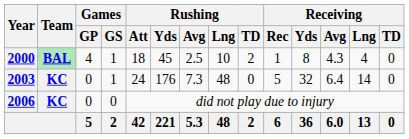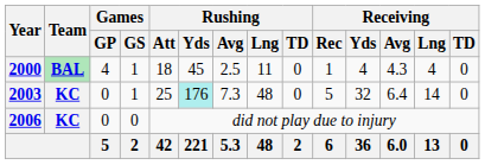 <table class="wikitable" style="text-align:center;">
 <tr>
 <th rowspan="2">Year</th>
 <th rowspan="2">Team</th>
 <th colspan="2">Games</th>
 <th colspan="5">Rushing</th>
 <th colspan="5">Receiving</th>
 </tr>
 <tr>
 <th>GP</th>
 <th>GS</th>
 <th>Att</th>
 <th>Yds</th>
 <th>Avg</th>
 <th>Lng</th>
 <th>TD</th>
 <th>Rec</th>
 <th>Yds</th>
 <th>Avg</th>
 <th>Lng</th>
 <th>TD</th>
 </tr>
 <tr>
 <th><a href='#'>2000</a></th>
 <th style="background:#afe6ba;"><a href='#'>BAL</a></th>
 <td>4</td>
 <td>1</td>
 <td>18</td>
 <td>45</td>
 <td>2.5</td>
-<td>10</td>
-<td>2</td>
+<td>11</td>
+<td>0</td>
 <td>1</td>
-<td>8</td>
+<td>4</td>
 <td>4.3</td>
 <td>4</td>
 <td>0</td>
 </tr>
 <tr>
 <th><a href='#'>2003</a></th>
 <th><a href='#'>KC</a></th>
 <td>0</td>
 <td>1</td>
-<td>24</td>
-<td>176</td>
+<td>25</td>
+<td style="background: paleturquoise;">176</td>
 <td>7.3</td>
 <td>48</td>
 <td>0</td>
 <td>5</td>
 <td>32</td>
 <td>6.4</td>
 <td>14</td>
 <td>0</td>
 </tr>
 <tr>
 <th><a href='#'>2006</a></th>
 <th><a href='#'>KC</a></th>
 <td>0</td>
 <td>0</td>
 <td colspan="10"><em>did not play due to injury</em></td>
 </tr>
 <tr>
 <th colspan="2"></th>
 <th>5</th>
 <th>2</th>
 <th>42</th>
 <th>221</th>
 <th>5.3</th>
 <th>48</th>
 <th>2</th>
 <th>6</th>
 <th>36</th>
 <th>6.0</th>
 <th>13</th>
 <th>0</th>
 </tr>
 </table>
